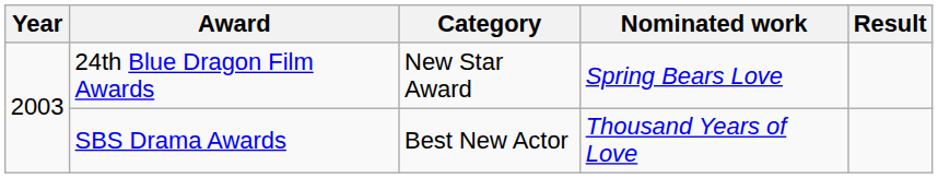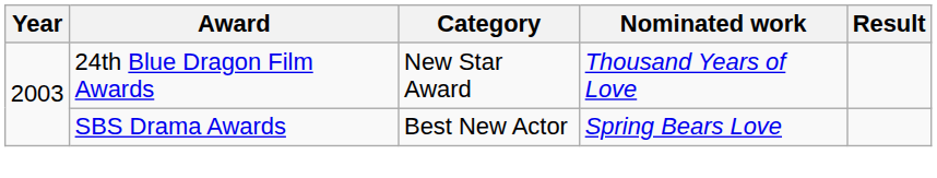 <table class="wikitable" style="width:620px">
 <tr>
 <th width=10>Year</th>
 <th>Award</th>
 <th>Category</th>
 <th>Nominated work</th>
 <th>Result</th>
 </tr>
 <tr>
 <td rowspan=2>2003</td>
 <td>24th <a href='#'>Blue Dragon Film Awards</a></td>
 <td>New Star Award</td>
-<td><em><a href='#'>Spring Bears Love</a></em></td>
+<td><em><a href='#'>Thousand Years of Love</a></em></td>
 <td></td>
 </tr>
 <tr>
 <td><a href='#'>SBS Drama Awards</a></td>
 <td>Best New Actor</td>
-<td><em><a href='#'>Thousand Years of Love</a></em></td>
+<td><em><a href='#'>Spring Bears Love</a></em></td>
 <td></td>
 </tr>
 </table>
